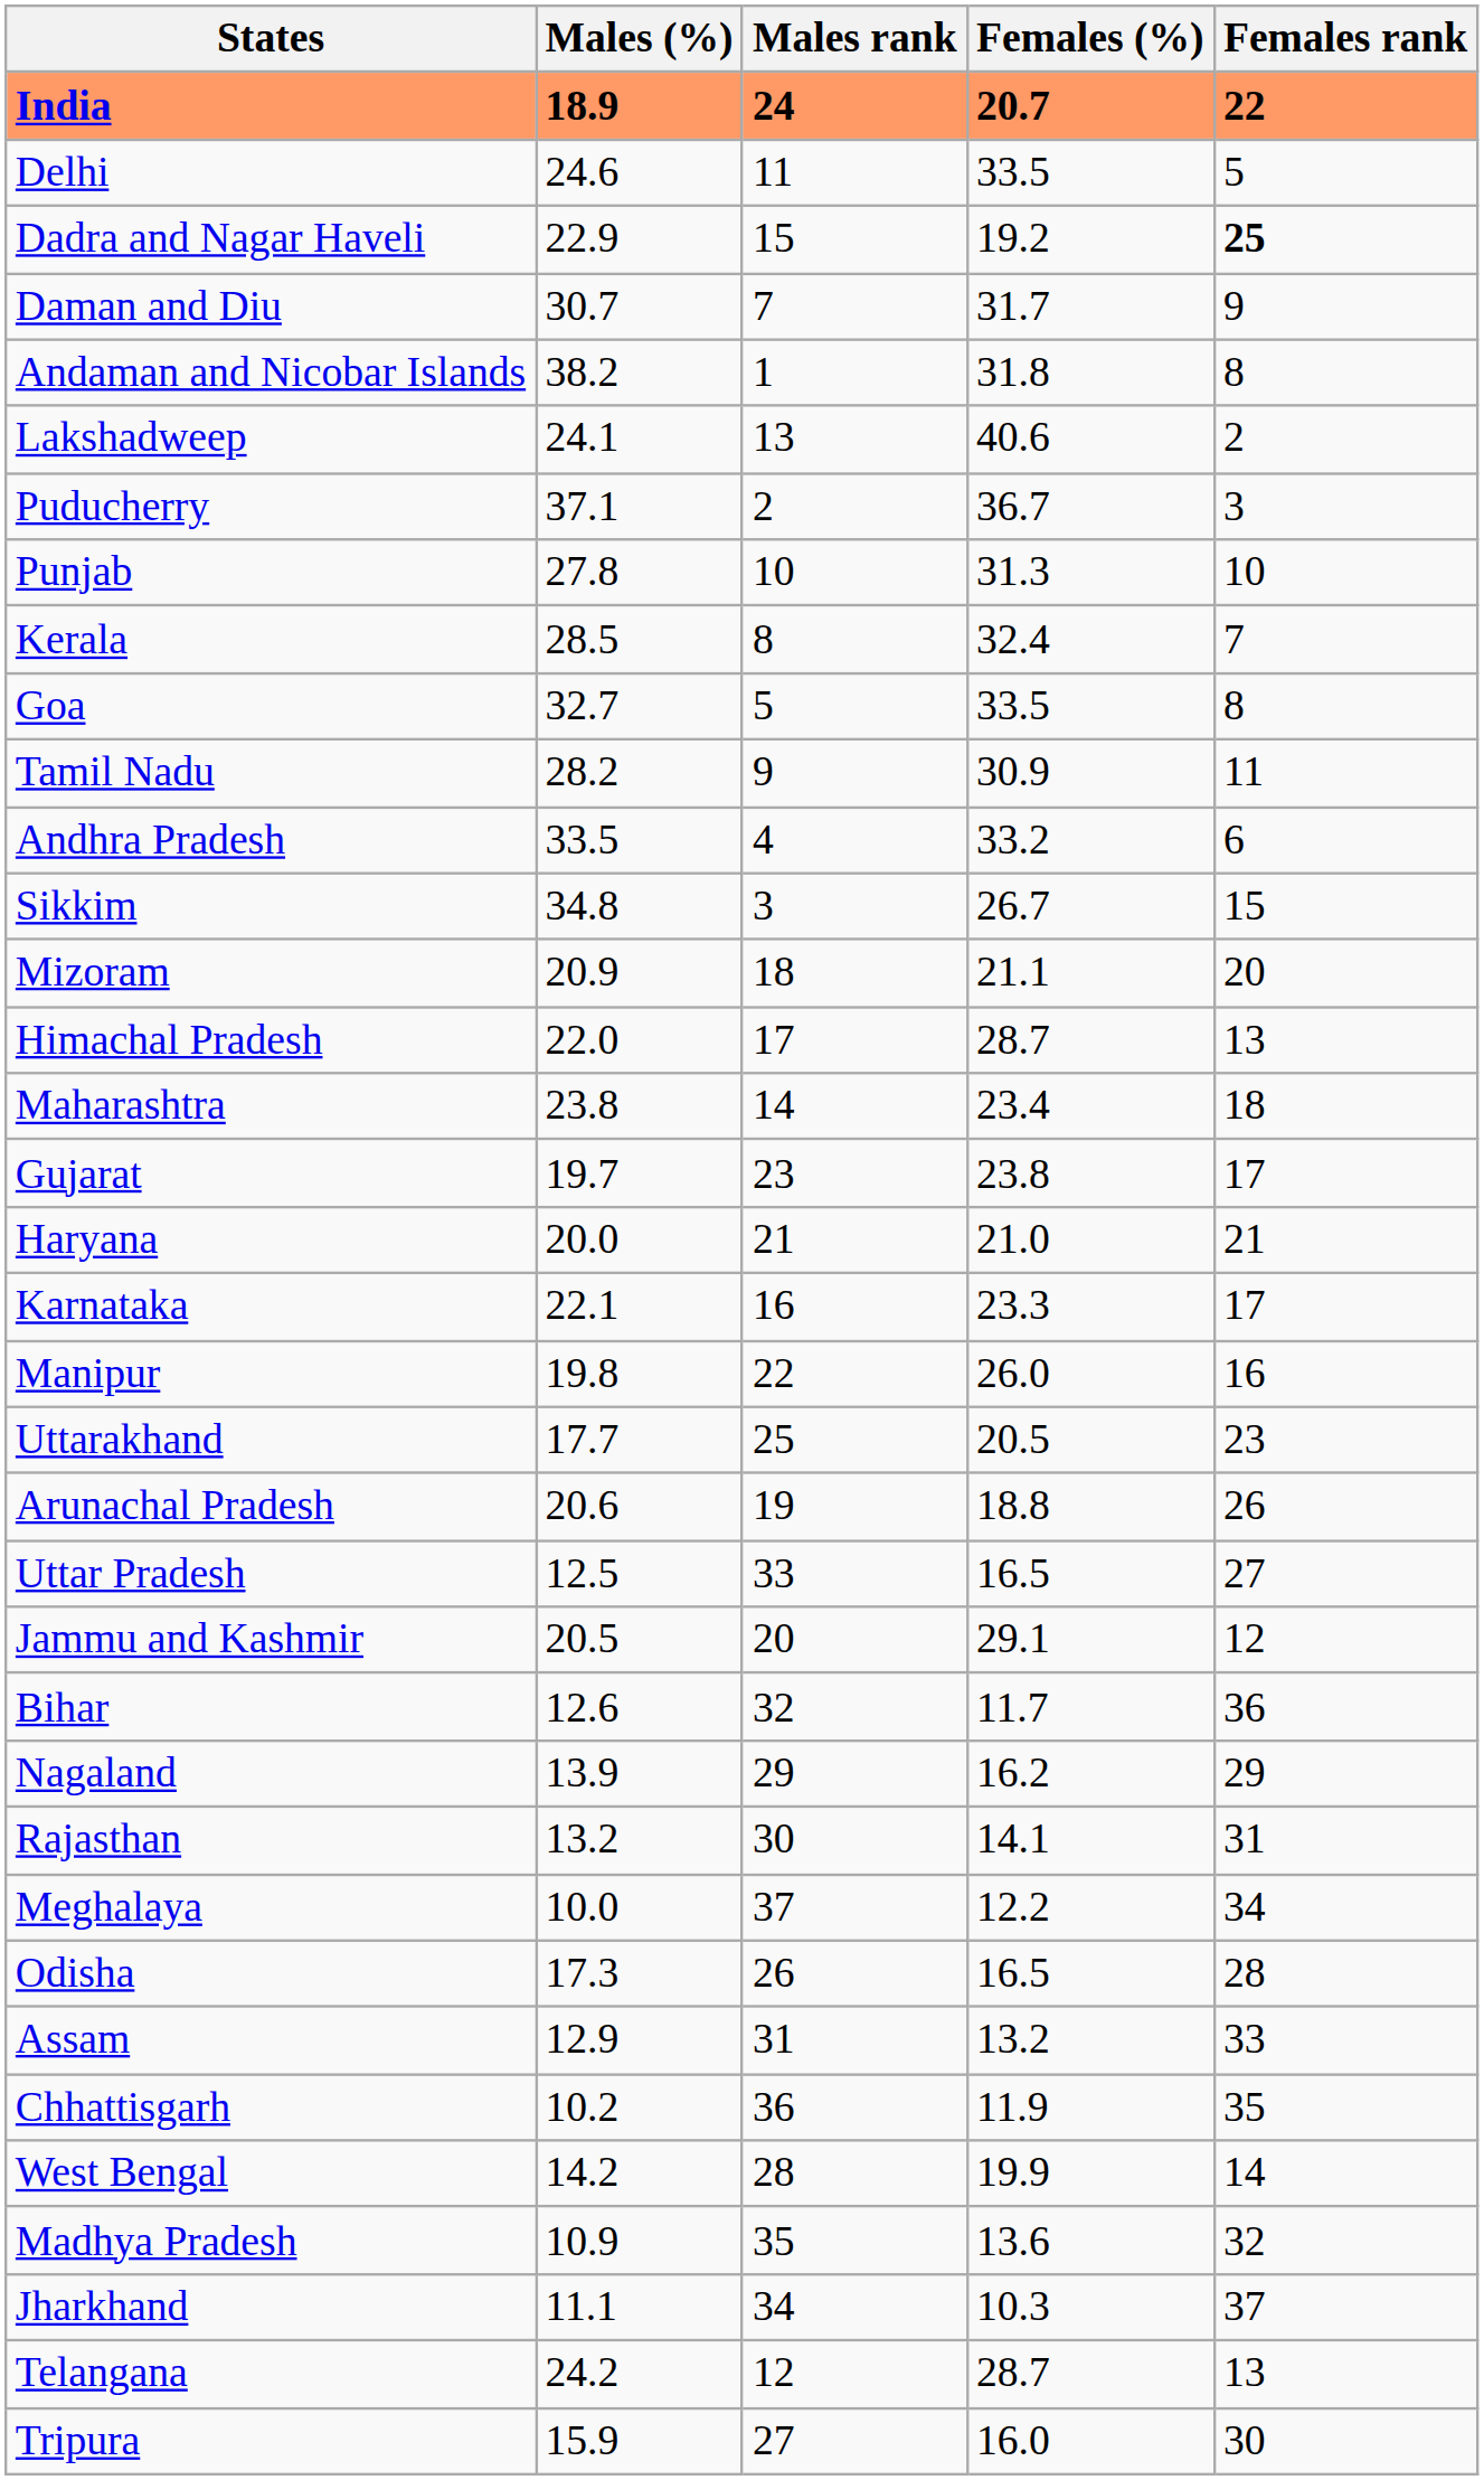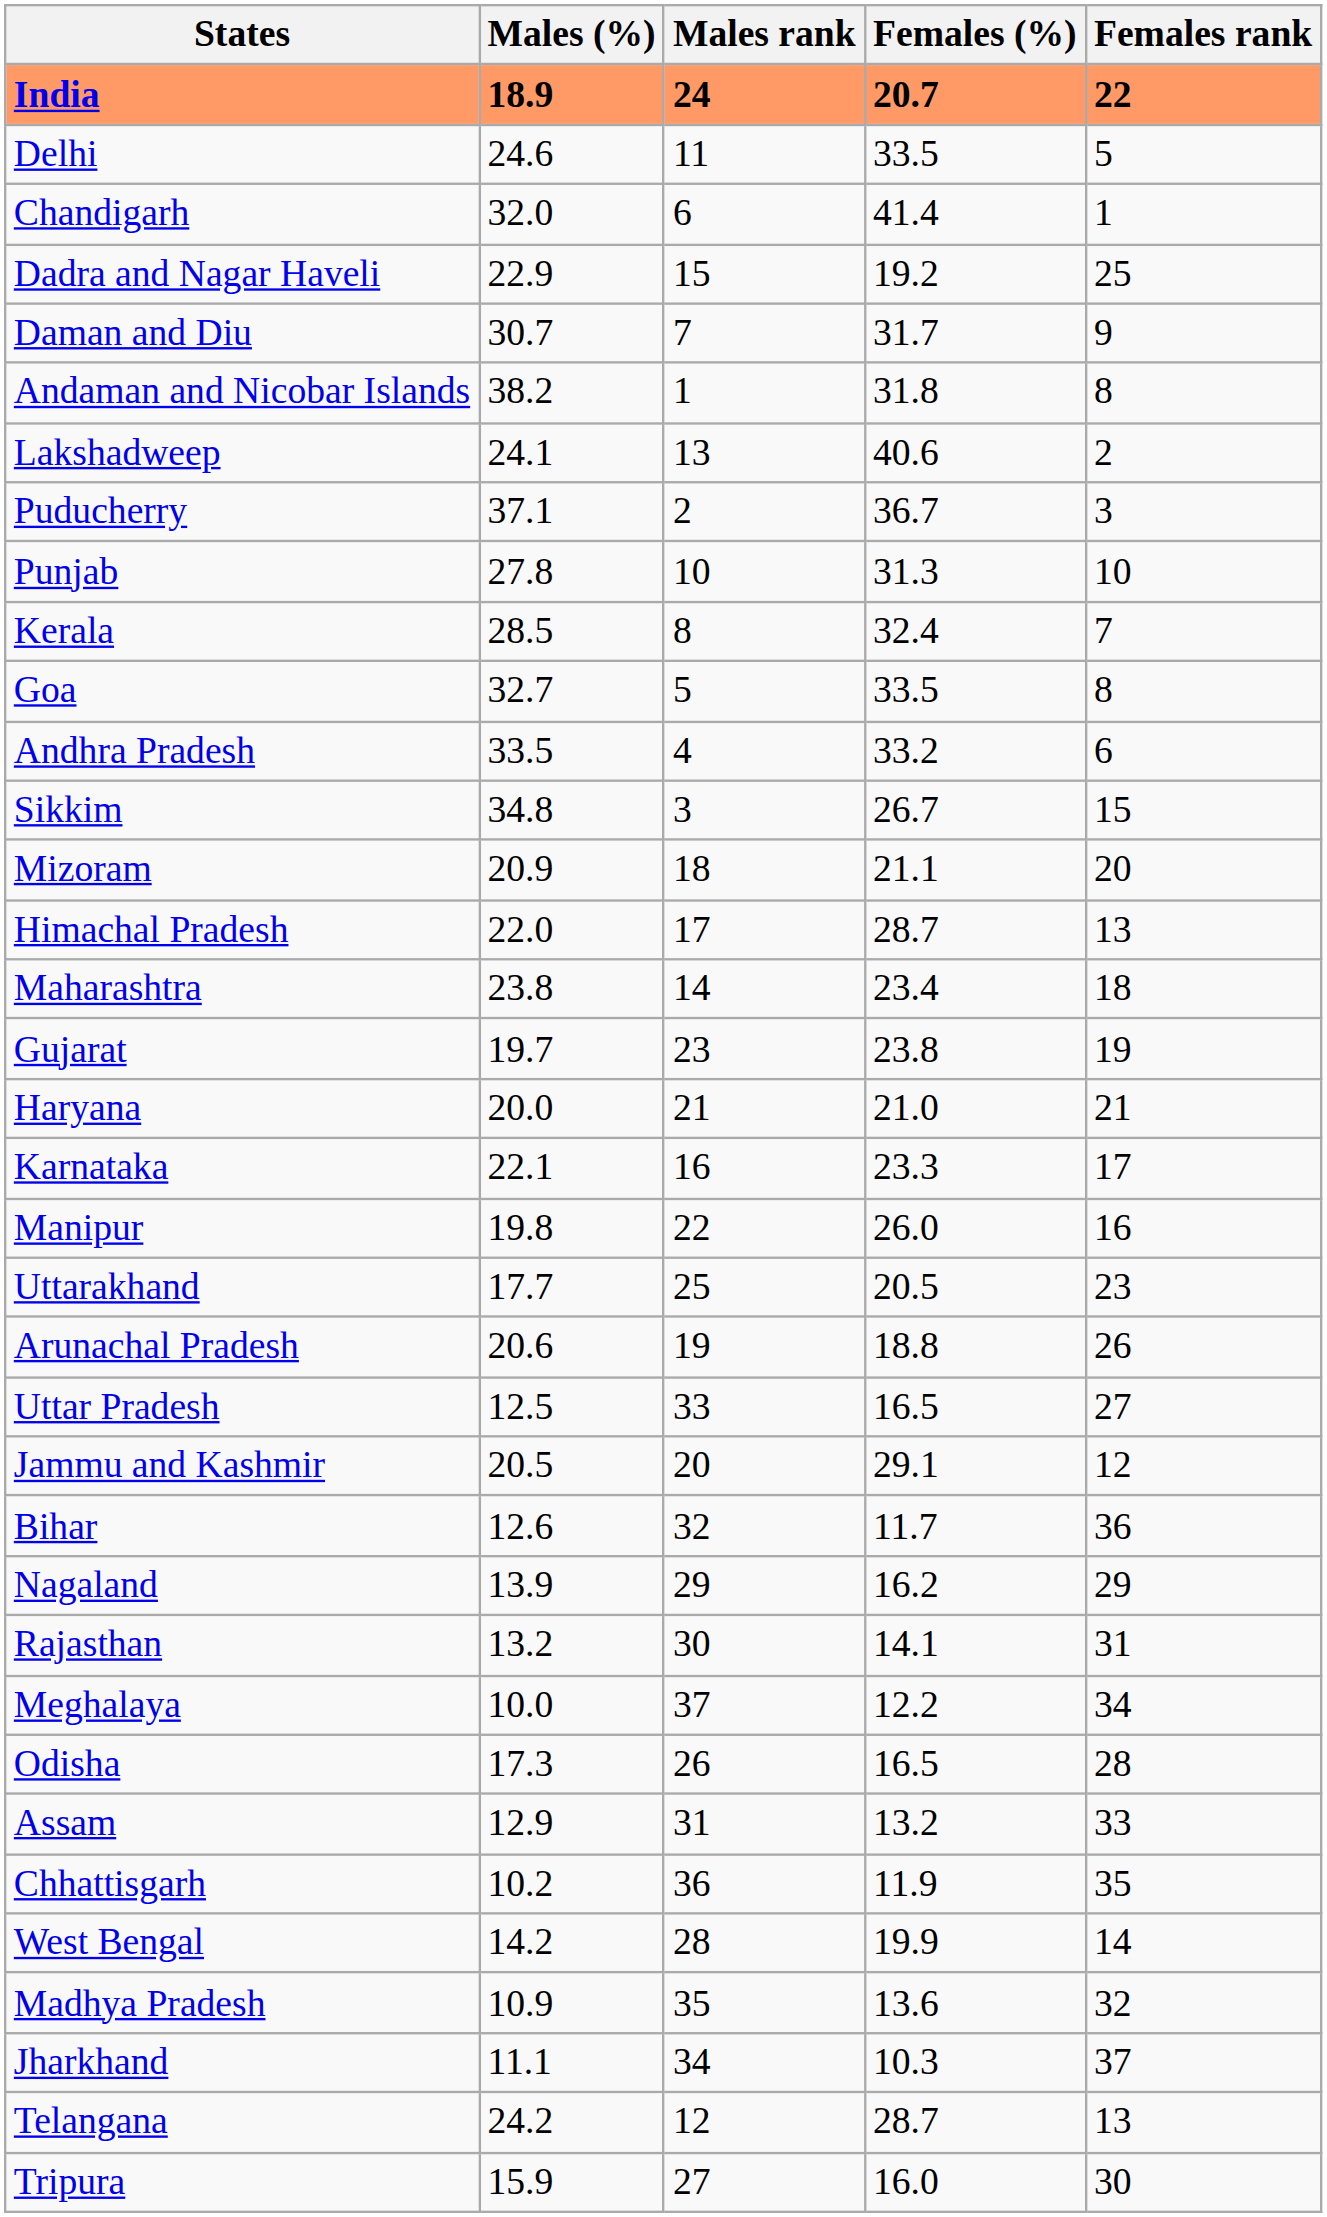 <table class="wikitable sortable">
 <tr>
 <th>States</th>
 <th>Males (%)</th>
 <th>Males rank</th>
 <th>Females (%)</th>
 <th>Females rank</th>
 </tr>
 <tr>
 <td style="background: #FF9966"><strong><a href='#'>India</a></strong></td>
 <td style="background: #FF9966"><strong>18.9</strong></td>
 <td style="background: #FF9966"><strong>24</strong></td>
 <td style="background: #FF9966"><strong>20.7</strong></td>
 <td style="background: #FF9966"><strong>22</strong></td>
 </tr>
 <tr>
 <td><a href='#'>Delhi</a></td>
 <td>24.6</td>
 <td>11</td>
 <td>33.5</td>
 <td>5</td>
 </tr>
 <tr>
+<td><a href='#'>Chandigarh</a></td>
+<td>32.0</td>
+<td>6</td>
+<td>41.4</td>
+<td>1</td>
+</tr>
+<tr>
 <td><a href='#'>Dadra and Nagar Haveli</a></td>
 <td>22.9</td>
 <td>15</td>
 <td>19.2</td>
-<td><strong>25</strong></td>
+<td>25</td>
 </tr>
 <tr>
 <td><a href='#'>Daman and Diu</a></td>
 <td>30.7</td>
 <td>7</td>
 <td>31.7</td>
 <td>9</td>
 </tr>
 <tr>
 <td><a href='#'>Andaman and Nicobar Islands</a></td>
 <td>38.2</td>
 <td>1</td>
 <td>31.8</td>
 <td>8</td>
 </tr>
 <tr>
 <td><a href='#'>Lakshadweep</a></td>
 <td>24.1</td>
 <td>13</td>
 <td>40.6</td>
 <td>2</td>
 </tr>
 <tr>
 <td><a href='#'>Puducherry</a></td>
 <td>37.1</td>
 <td>2</td>
 <td>36.7</td>
 <td>3</td>
 </tr>
 <tr>
 <td><a href='#'>Punjab</a></td>
 <td>27.8</td>
 <td>10</td>
 <td>31.3</td>
 <td>10</td>
 </tr>
 <tr>
 <td><a href='#'>Kerala</a></td>
 <td>28.5</td>
 <td>8</td>
 <td>32.4</td>
 <td>7</td>
 </tr>
 <tr>
 <td><a href='#'>Goa</a></td>
 <td>32.7</td>
 <td>5</td>
 <td>33.5</td>
 <td>8</td>
 </tr>
 <tr>
-<td><a href='#'>Tamil Nadu</a></td>
-<td>28.2</td>
-<td>9</td>
-<td>30.9</td>
-<td>11</td>
-</tr>
-<tr>
 <td><a href='#'>Andhra Pradesh</a></td>
 <td>33.5</td>
 <td>4</td>
 <td>33.2</td>
 <td>6</td>
 </tr>
 <tr>
 <td><a href='#'>Sikkim</a></td>
 <td>34.8</td>
 <td>3</td>
 <td>26.7</td>
 <td>15</td>
 </tr>
 <tr>
 <td><a href='#'>Mizoram</a></td>
 <td>20.9</td>
 <td>18</td>
 <td>21.1</td>
 <td>20</td>
 </tr>
 <tr>
 <td><a href='#'>Himachal Pradesh</a></td>
 <td>22.0</td>
 <td>17</td>
 <td>28.7</td>
 <td>13</td>
 </tr>
 <tr>
 <td><a href='#'>Maharashtra</a></td>
 <td>23.8</td>
 <td>14</td>
 <td>23.4</td>
 <td>18</td>
 </tr>
 <tr>
 <td><a href='#'>Gujarat</a></td>
 <td>19.7</td>
 <td>23</td>
 <td>23.8</td>
-<td>17</td>
+<td>19</td>
 </tr>
 <tr>
 <td><a href='#'>Haryana</a></td>
 <td>20.0</td>
 <td>21</td>
 <td>21.0</td>
 <td>21</td>
 </tr>
 <tr>
 <td><a href='#'>Karnataka</a></td>
 <td>22.1</td>
 <td>16</td>
 <td>23.3</td>
 <td>17</td>
 </tr>
 <tr>
 <td><a href='#'>Manipur</a></td>
 <td>19.8</td>
 <td>22</td>
 <td>26.0</td>
 <td>16</td>
 </tr>
 <tr>
 <td><a href='#'>Uttarakhand</a></td>
 <td>17.7</td>
 <td>25</td>
 <td>20.5</td>
 <td>23</td>
 </tr>
 <tr>
 <td><a href='#'>Arunachal Pradesh</a></td>
 <td>20.6</td>
 <td>19</td>
 <td>18.8</td>
 <td>26</td>
 </tr>
 <tr>
 <td><a href='#'>Uttar Pradesh</a></td>
 <td>12.5</td>
 <td>33</td>
 <td>16.5</td>
 <td>27</td>
 </tr>
 <tr>
 <td><a href='#'>Jammu and Kashmir</a></td>
 <td>20.5</td>
 <td>20</td>
 <td>29.1</td>
 <td>12</td>
 </tr>
 <tr>
 <td><a href='#'>Bihar</a></td>
 <td>12.6</td>
 <td>32</td>
 <td>11.7</td>
 <td>36</td>
 </tr>
 <tr>
 <td><a href='#'>Nagaland</a></td>
 <td>13.9</td>
 <td>29</td>
 <td>16.2</td>
 <td>29</td>
 </tr>
 <tr>
 <td><a href='#'>Rajasthan</a></td>
 <td>13.2</td>
 <td>30</td>
 <td>14.1</td>
 <td>31</td>
 </tr>
 <tr>
 <td><a href='#'>Meghalaya</a></td>
 <td>10.0</td>
 <td>37</td>
 <td>12.2</td>
 <td>34</td>
 </tr>
 <tr>
 <td><a href='#'>Odisha</a></td>
 <td>17.3</td>
 <td>26</td>
 <td>16.5</td>
 <td>28</td>
 </tr>
 <tr>
 <td><a href='#'>Assam</a></td>
 <td>12.9</td>
 <td>31</td>
 <td>13.2</td>
 <td>33</td>
 </tr>
 <tr>
 <td><a href='#'>Chhattisgarh</a></td>
 <td>10.2</td>
 <td>36</td>
 <td>11.9</td>
 <td>35</td>
 </tr>
 <tr>
 <td><a href='#'>West Bengal</a></td>
 <td>14.2</td>
 <td>28</td>
 <td>19.9</td>
 <td>14</td>
 </tr>
 <tr>
 <td><a href='#'>Madhya Pradesh</a></td>
 <td>10.9</td>
 <td>35</td>
 <td>13.6</td>
 <td>32</td>
 </tr>
 <tr>
 <td><a href='#'>Jharkhand</a></td>
 <td>11.1</td>
 <td>34</td>
 <td>10.3</td>
 <td>37</td>
 </tr>
 <tr>
 <td><a href='#'>Telangana</a></td>
 <td>24.2</td>
 <td>12</td>
 <td>28.7</td>
 <td>13</td>
 </tr>
 <tr>
 <td><a href='#'>Tripura</a></td>
 <td>15.9</td>
 <td>27</td>
 <td>16.0</td>
 <td>30</td>
 </tr>
 </table>
